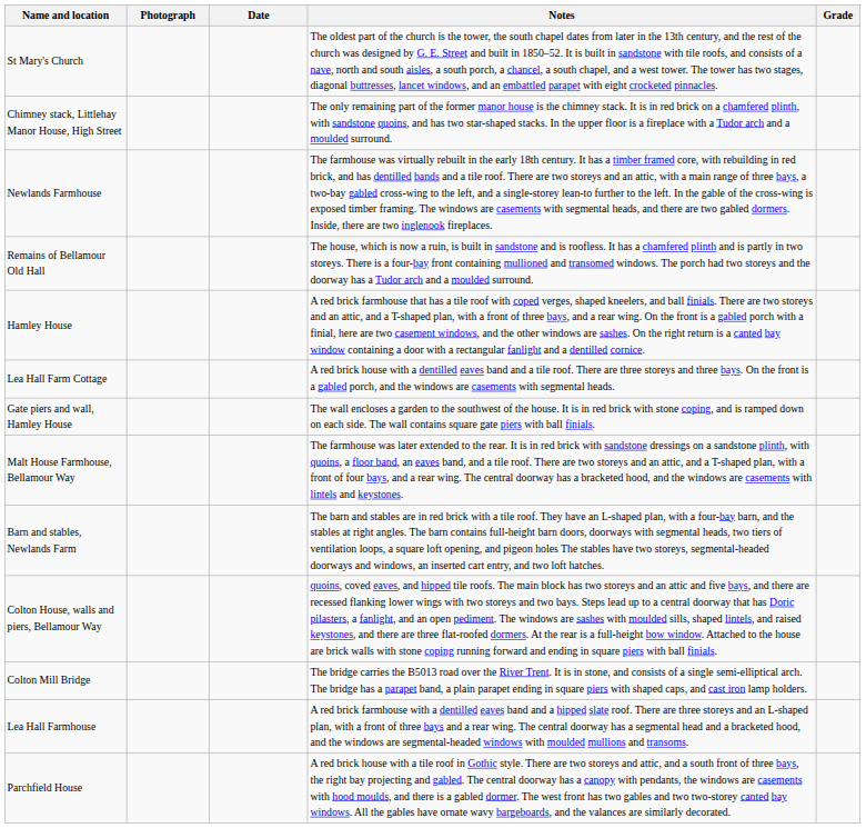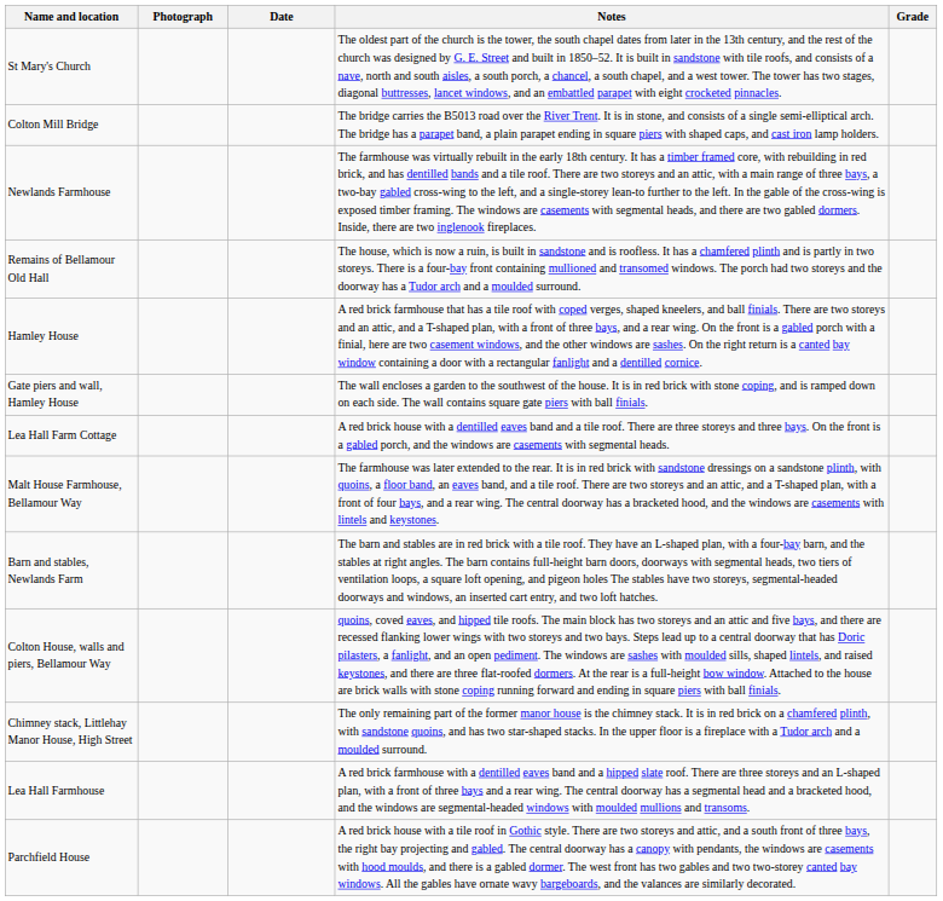 <table class="wikitable sortable plainrowheaders" style="width:100%; border:0; text-align:left; line-height:150%;">
 <tr>
 <th scope="col"  style="width:150px">Name and location</th>
 <th scope="col"  style="width:100px" class="unsortable">Photograph</th>
 <th scope="col"  style="width:120px">Date</th>
 <th scope="col"  style="width:650px" class="unsortable">Notes</th>
 <th scope="col"  style="width:50px">Grade</th>
 </tr>
 <tr>
 <td>St Mary's Church<br><small></small></td>
 <td></td>
 <td align="center"></td>
 <td>The oldest part of the church is the tower, the south chapel dates from later in the 13th century, and the rest of the church was designed by <a href='#'>G. E. Street</a> and built in 1850–52.  It is built in <a href='#'>sandstone</a> with tile roofs, and consists of a <a href='#'>nave</a>, north and south <a href='#'>aisles</a>, a south porch, a <a href='#'>chancel</a>, a south chapel, and a west tower.  The tower has two stages, diagonal <a href='#'>buttresses</a>, <a href='#'>lancet windows</a>, and an <a href='#'>embattled</a> <a href='#'>parapet</a> with eight <a href='#'>crocketed</a> <a href='#'>pinnacles</a>.</td>
 <td align="center" ></td>
 </tr>
 <tr>
-<td>Chimney stack, Littlehay Manor House, High Street<br><small></small></td>
+<td>Colton Mill Bridge<br><small></small></td>
 <td></td>
 <td align="center"></td>
-<td>The only remaining part of the former <a href='#'>manor house</a> is the chimney stack.  It is in red brick on a <a href='#'>chamfered</a> <a href='#'>plinth</a>, with <a href='#'>sandstone</a> <a href='#'>quoins</a>, and has two star-shaped stacks.  In the upper floor is a fireplace with a <a href='#'>Tudor arch</a> and a <a href='#'>moulded</a> surround.</td>
+<td>The bridge carries the B5013 road over the <a href='#'>River Trent</a>.  It is in stone, and consists of a single semi-elliptical arch.  The bridge has a <a href='#'>parapet</a> band, a plain parapet ending in square <a href='#'>piers</a> with shaped caps, and <a href='#'>cast iron</a> lamp holders.</td>
 <td align="center" ></td>
 </tr>
 <tr>
 <td>Newlands Farmhouse<br><small></small></td>
 <td></td>
 <td align="center"></td>
 <td>The farmhouse was virtually rebuilt in the early 18th century.  It has a <a href='#'>timber framed</a> core, with rebuilding in red brick, and has <a href='#'>dentilled</a> <a href='#'>bands</a> and a tile roof.  There are two storeys and an attic, with a main range of three <a href='#'>bays</a>, a two-bay <a href='#'>gabled</a> cross-wing to the left, and a single-storey lean-to further to the left.  In the gable of the cross-wing is exposed timber framing.  The windows are <a href='#'>casements</a> with segmental heads, and there are two gabled <a href='#'>dormers</a>.  Inside, there are two <a href='#'>inglenook</a> fireplaces.</td>
 <td align="center" ></td>
 </tr>
 <tr>
 <td>Remains of Bellamour Old Hall<br><small></small></td>
 <td></td>
 <td align="center"></td>
 <td>The house, which is now a ruin, is built in <a href='#'>sandstone</a> and is roofless.  It has a <a href='#'>chamfered</a> <a href='#'>plinth</a> and is partly in two storeys.  There is a four-<a href='#'>bay</a> front containing <a href='#'>mullioned</a> and <a href='#'>transomed</a> windows.  The porch had two storeys and the doorway has a <a href='#'>Tudor arch</a> and a <a href='#'>moulded</a> surround.</td>
 <td align="center" ></td>
 </tr>
 <tr>
 <td>Hamley House<br><small></small></td>
 <td></td>
 <td align="center"></td>
 <td>A red brick farmhouse that has a tile roof with <a href='#'>coped</a> verges, shaped kneelers, and ball <a href='#'>finials</a>.  There are two storeys and an attic, and a T-shaped plan, with a front of three <a href='#'>bays</a>, and a rear wing.  On the front is a <a href='#'>gabled</a> porch with a finial, here are two <a href='#'>casement windows</a>, and the other windows are <a href='#'>sashes</a>.  On the right return is a <a href='#'>canted</a> <a href='#'>bay window</a> containing a door with a rectangular <a href='#'>fanlight</a> and a <a href='#'>dentilled</a> <a href='#'>cornice</a>.</td>
 <td align="center" ></td>
 </tr>
 <tr>
+<td>Gate piers and wall, Hamley House<br><small></small></td>
+<td></td>
+<td align="center"></td>
+<td>The wall encloses a garden to the southwest of the house.  It is in red brick with stone <a href='#'>coping</a>, and is ramped down on each side.  The wall contains square gate <a href='#'>piers</a> with ball <a href='#'>finials</a>.</td>
+<td align="center" ></td>
+</tr>
+<tr>
 <td>Lea Hall Farm Cottage<br><small></small></td>
 <td></td>
 <td align="center"></td>
 <td>A red brick house with a <a href='#'>dentilled</a> <a href='#'>eaves</a> band and a tile roof.  There are three storeys and three <a href='#'>bays</a>.  On the front is a <a href='#'>gabled</a> porch, and the windows are <a href='#'>casements</a> with segmental heads.</td>
-<td align="center" ></td>
-</tr>
-<tr>
-<td>Gate piers and wall, Hamley House<br><small></small></td>
-<td></td>
-<td align="center"></td>
-<td>The wall encloses a garden to the southwest of the house.  It is in red brick with stone <a href='#'>coping</a>, and is ramped down on each side.  The wall contains square gate <a href='#'>piers</a> with ball <a href='#'>finials</a>.</td>
 <td align="center" ></td>
 </tr>
 <tr>
 <td>Malt House Farmhouse,<br>Bellamour Way<br><small></small></td>
 <td></td>
 <td align="center"></td>
 <td>The farmhouse was later extended to the rear.  It is in red brick with <a href='#'>sandstone</a> dressings on a sandstone <a href='#'>plinth</a>, with <a href='#'>quoins</a>, a <a href='#'>floor band</a>, an <a href='#'>eaves</a> band, and a tile roof.  There are two storeys and an attic, and a T-shaped plan, with a front of four <a href='#'>bays</a>, and a rear wing.  The central doorway has a bracketed hood, and the windows are <a href='#'>casements</a> with <a href='#'>lintels</a> and <a href='#'>keystones</a>.</td>
 <td align="center" ></td>
 </tr>
 <tr>
 <td>Barn and stables, Newlands Farm<br><small></small></td>
 <td></td>
 <td align="center"></td>
 <td>The barn and stables are in red brick with a tile roof.  They have an L-shaped plan, with a four-<a href='#'>bay</a> barn, and the stables at right angles.  The barn contains full-height barn doors, doorways with segmental heads, two tiers of ventilation loops, a square loft opening, and pigeon holes  The stables have two storeys, segmental-headed doorways and windows, an inserted cart entry, and two loft hatches.</td>
 <td align="center" ></td>
 </tr>
 <tr>
 <td>Colton House, walls and piers, Bellamour Way<br><small></small></td>
 <td></td>
 <td align="center"></td>
 <td A red brick house with painted plaster dressings on a ><a href='#'>quoins</a>, coved <a href='#'>eaves</a>, and <a href='#'>hipped</a> tile roofs.  The main block has two storeys and an attic and five <a href='#'>bays</a>, and there are recessed flanking lower wings with two storeys and two bays.  Steps lead up to a central doorway that has <a href='#'>Doric</a> <a href='#'>pilasters</a>, a <a href='#'>fanlight</a>, and an open <a href='#'>pediment</a>.  The windows are <a href='#'>sashes</a> with <a href='#'>moulded</a> sills, shaped <a href='#'>lintels</a>, and raised <a href='#'>keystones</a>, and there are three flat-roofed <a href='#'>dormers</a>.  At the rear is a full-height <a href='#'>bow window</a>.  Attached to the house are brick walls with stone <a href='#'>coping</a> running forward and ending in square <a href='#'>piers</a> with ball <a href='#'>finials</a>.</td>
 <td align="center" ></td>
 </tr>
 <tr>
-<td>Colton Mill Bridge<br><small></small></td>
+<td>Chimney stack, Littlehay Manor House, High Street<br><small></small></td>
 <td></td>
 <td align="center"></td>
-<td>The bridge carries the B5013 road over the <a href='#'>River Trent</a>.  It is in stone, and consists of a single semi-elliptical arch.  The bridge has a <a href='#'>parapet</a> band, a plain parapet ending in square <a href='#'>piers</a> with shaped caps, and <a href='#'>cast iron</a> lamp holders.</td>
+<td>The only remaining part of the former <a href='#'>manor house</a> is the chimney stack.  It is in red brick on a <a href='#'>chamfered</a> <a href='#'>plinth</a>, with <a href='#'>sandstone</a> <a href='#'>quoins</a>, and has two star-shaped stacks.  In the upper floor is a fireplace with a <a href='#'>Tudor arch</a> and a <a href='#'>moulded</a> surround.</td>
 <td align="center" ></td>
 </tr>
 <tr>
 <td>Lea Hall Farmhouse<br><small></small></td>
 <td></td>
 <td align="center"></td>
 <td>A red brick farmhouse with a <a href='#'>dentilled</a> <a href='#'>eaves</a> band and a <a href='#'>hipped</a> <a href='#'>slate</a> roof.  There are three storeys and an L-shaped plan, with a front of three <a href='#'>bays</a> and a rear wing.  The central doorway has a segmental head and a bracketed hood, and the windows are segmental-headed <a href='#'>windows</a> with <a href='#'>moulded</a> <a href='#'>mullions</a> and <a href='#'>transoms</a>.</td>
 <td align="center" ></td>
 </tr>
 <tr>
 <td>Parchfield House<br><small></small></td>
 <td></td>
 <td align="center"></td>
 <td>A red brick house with a tile roof in <a href='#'>Gothic</a> style.  There are two storeys and attic, and a south front of three <a href='#'>bays</a>, the right bay projecting and <a href='#'>gabled</a>.  The central doorway has a <a href='#'>canopy</a> with pendants, the windows are <a href='#'>casements</a> with <a href='#'>hood moulds</a>, and there is a gabled <a href='#'>dormer</a>.  The west front has two gables and two two-storey <a href='#'>canted</a> <a href='#'>bay windows</a>.  All the gables have ornate wavy <a href='#'>bargeboards</a>, and the valances are similarly decorated.</td>
 <td align="center" ></td>
 </tr>
 <tr>
 </tr>
 </table>
